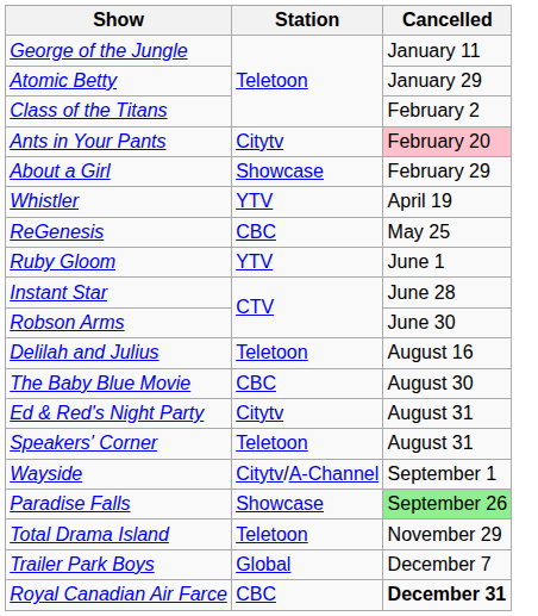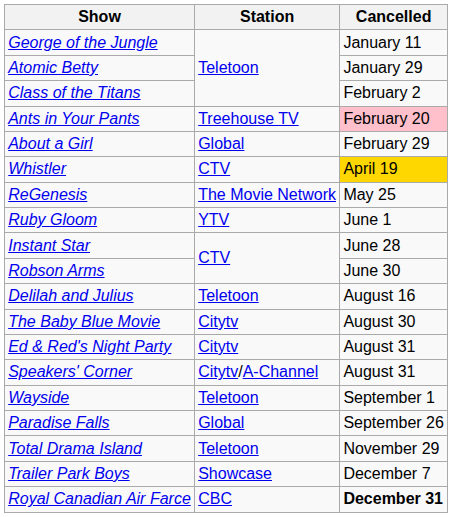 <table class="wikitable">
 <tr>
 <th>Show</th>
 <th>Station</th>
 <th>Cancelled</th>
 </tr>
 <tr>
 <td><em><a href='#'>George of the Jungle</a></em></td>
 <td rowspan="3"><a href='#'>Teletoon</a></td>
 <td>January 11</td>
 </tr>
 <tr>
 <td><em><a href='#'>Atomic Betty</a></em></td>
 <td>January 29</td>
 </tr>
 <tr>
 <td><em><a href='#'>Class of the Titans</a></em></td>
 <td>February 2</td>
 </tr>
 <tr>
 <td><em><a href='#'>Ants in Your Pants</a></em></td>
-<td><a href='#'>Citytv</a></td>
+<td><a href='#'>Treehouse TV</a></td>
 <td style="background: pink;">February 20</td>
 </tr>
 <tr>
 <td><em><a href='#'>About a Girl</a></em></td>
-<td><a href='#'>Showcase</a></td>
+<td><a href='#'>Global</a></td>
 <td>February 29</td>
 </tr>
 <tr>
 <td><em><a href='#'>Whistler</a></em></td>
-<td><a href='#'>YTV</a></td>
-<td>April 19</td>
+<td><a href='#'>CTV</a></td>
+<td style="background: gold;">April 19</td>
 </tr>
 <tr>
 <td><em><a href='#'>ReGenesis</a></em></td>
-<td><a href='#'>CBC</a></td>
+<td><a href='#'>The Movie Network</a></td>
 <td>May 25</td>
 </tr>
 <tr>
 <td><em><a href='#'>Ruby Gloom</a></em></td>
 <td><a href='#'>YTV</a></td>
 <td>June 1</td>
 </tr>
 <tr>
 <td><em><a href='#'>Instant Star</a></em></td>
 <td rowspan="2"><a href='#'>CTV</a></td>
 <td>June 28</td>
 </tr>
 <tr>
 <td><em><a href='#'>Robson Arms</a></em></td>
 <td>June 30</td>
 </tr>
 <tr>
 <td><em><a href='#'>Delilah and Julius</a></em></td>
 <td><a href='#'>Teletoon</a></td>
 <td>August 16</td>
 </tr>
 <tr>
 <td><em><a href='#'>The Baby Blue Movie</a></em></td>
-<td><a href='#'>CBC</a></td>
+<td><a href='#'>Citytv</a></td>
 <td>August 30</td>
 </tr>
 <tr>
 <td><em><a href='#'>Ed & Red's Night Party</a></em></td>
 <td><a href='#'>Citytv</a></td>
 <td>August 31</td>
 </tr>
 <tr>
 <td><em><a href='#'>Speakers' Corner</a></em></td>
-<td><a href='#'>Teletoon</a></td>
+<td><a href='#'>Citytv</a>/<a href='#'>A-Channel</a></td>
 <td>August 31</td>
 </tr>
 <tr>
 <td><em><a href='#'>Wayside</a></em></td>
-<td><a href='#'>Citytv</a>/<a href='#'>A-Channel</a></td>
+<td><a href='#'>Teletoon</a></td>
 <td>September 1</td>
 </tr>
 <tr>
 <td><em><a href='#'>Paradise Falls</a></em></td>
-<td><a href='#'>Showcase</a></td>
-<td style="background: lightgreen;">September 26</td>
+<td><a href='#'>Global</a></td>
+<td>September 26</td>
 </tr>
 <tr>
 <td><em><a href='#'>Total Drama Island</a></em></td>
 <td><a href='#'>Teletoon</a></td>
 <td>November 29</td>
 </tr>
 <tr>
 <td><em><a href='#'>Trailer Park Boys</a></em></td>
-<td><a href='#'>Global</a></td>
+<td><a href='#'>Showcase</a></td>
 <td>December 7</td>
 </tr>
 <tr>
 <td><em><a href='#'>Royal Canadian Air Farce</a></em></td>
 <td><a href='#'>CBC</a></td>
 <td><strong>December 31</strong></td>
 </tr>
 </table>
